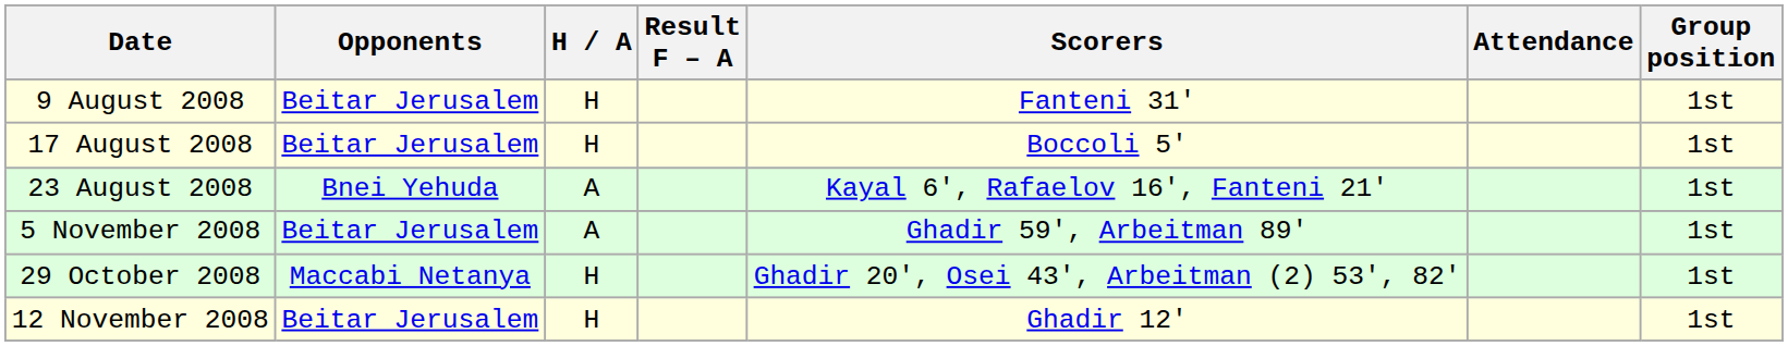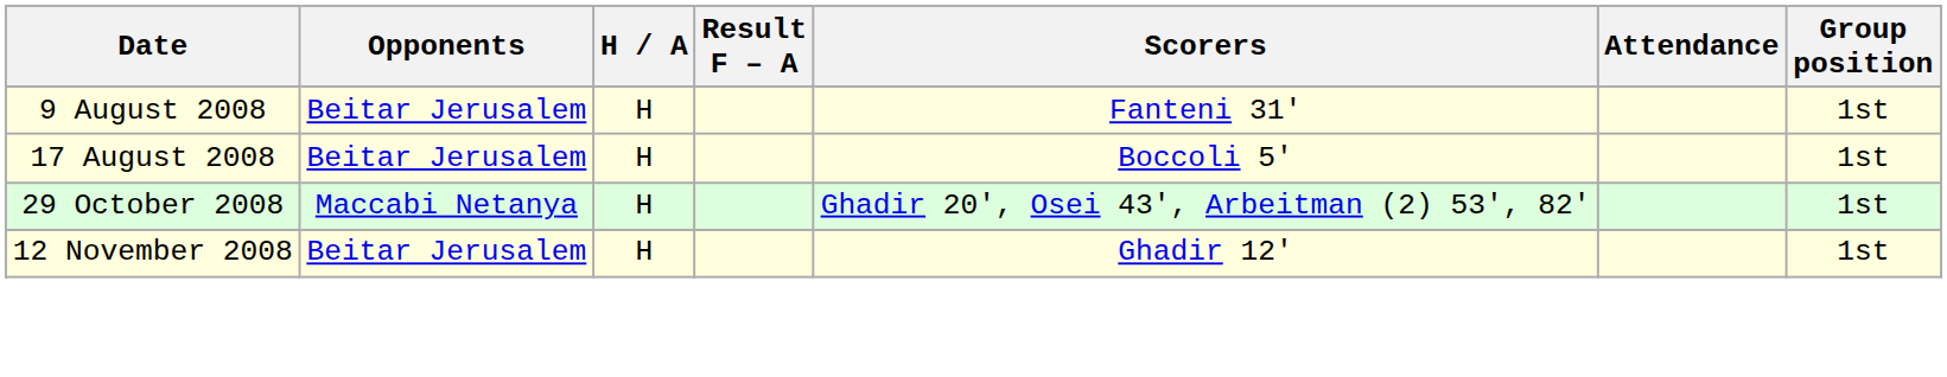 <table class="wikitable" style="text-align:center">
 <tr>
 <th>Date</th>
 <th>Opponents</th>
 <th>H / A</th>
 <th>Result<br>F – A</th>
 <th>Scorers</th>
 <th>Attendance</th>
 <th>Group<br>position</th>
 </tr>
 <tr bgcolor="#ffffdd">
 <td>9 August 2008</td>
 <td><a href='#'>Beitar Jerusalem</a></td>
 <td>H</td>
 <td></td>
 <td><a href='#'>Fanteni</a> 31'</td>
 <td></td>
 <td>1st</td>
 </tr>
 <tr bgcolor="#ffffdd">
 <td>17 August 2008</td>
 <td><a href='#'>Beitar Jerusalem</a></td>
 <td>H</td>
 <td></td>
 <td><a href='#'>Boccoli</a> 5'</td>
 <td></td>
 <td>1st</td>
 </tr>
 <tr bgcolor="#ddffdd">
-<td>23 August 2008</td>
-<td><a href='#'>Bnei Yehuda</a></td>
-<td>A</td>
-<td></td>
-<td><a href='#'>Kayal</a> 6', <a href='#'>Rafaelov</a> 16', <a href='#'>Fanteni</a> 21'</td>
-<td></td>
-<td>1st</td>
-</tr>
-<tr bgcolor="#ddffdd">
-<td>5 November 2008</td>
-<td><a href='#'>Beitar Jerusalem</a></td>
-<td>A</td>
-<td></td>
-<td><a href='#'>Ghadir</a> 59', <a href='#'>Arbeitman</a> 89'</td>
-<td></td>
-<td>1st</td>
-</tr>
-<tr bgcolor="#ddffdd">
 <td>29 October 2008</td>
 <td><a href='#'>Maccabi Netanya</a></td>
 <td>H</td>
 <td></td>
 <td><a href='#'>Ghadir</a> 20', <a href='#'>Osei</a> 43', <a href='#'>Arbeitman</a> (2) 53', 82'</td>
 <td></td>
 <td>1st</td>
 </tr>
 <tr bgcolor="#ffffdd">
 <td>12 November 2008</td>
 <td><a href='#'>Beitar Jerusalem</a></td>
 <td>H</td>
 <td></td>
 <td><a href='#'>Ghadir</a> 12'</td>
 <td></td>
 <td>1st</td>
 </tr>
 </table>
